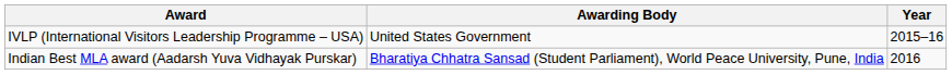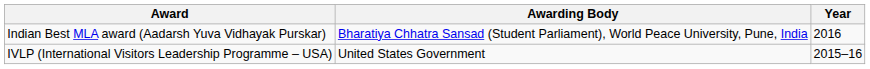 <table class="wikitable sortable">
 <tr>
 <th>Award</th>
 <th>Awarding Body</th>
 <th>Year</th>
 </tr>
 <tr>
+<td>Indian Best <a href='#'>MLA</a> award (Aadarsh Yuva Vidhayak Purskar)<br></td>
+<td><a href='#'>Bharatiya Chhatra Sansad</a> (Student Parliament), World Peace University, Pune, <a href='#'>India</a></td>
+<td>2016</td>
+</tr>
+<tr>
 <td>IVLP (International Visitors Leadership Programme – USA)</td>
 <td>United States Government</td>
 <td>2015–16</td>
 </tr>
-<tr>
-<td>Indian Best <a href='#'>MLA</a> award (Aadarsh Yuva Vidhayak Purskar)<br></td>
-<td><a href='#'>Bharatiya Chhatra Sansad</a> (Student Parliament), World Peace University, Pune, <a href='#'>India</a></td>
-<td>2016</td>
-</tr>
 </table>
